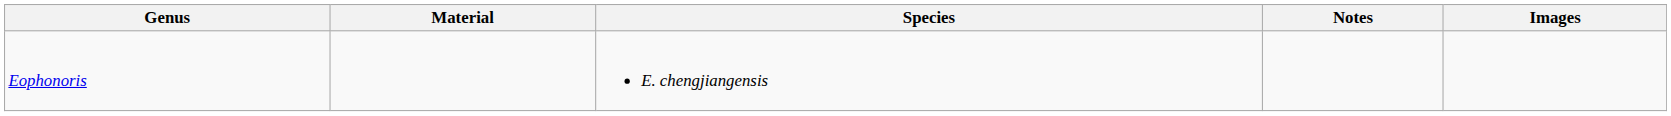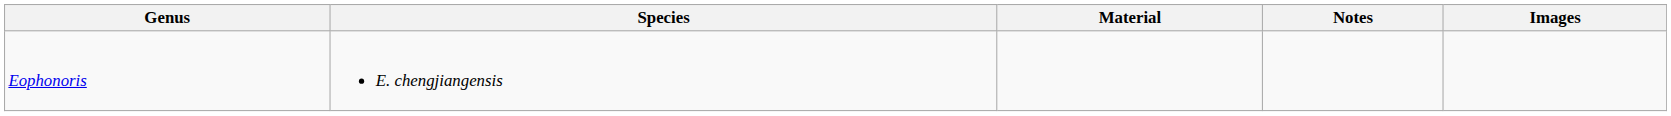 <table class="wikitable" style="margin:auto;width:100%;">
 <tr>
 <th>Genus</th>
+<th>Species</th>
 <th>Material</th>
-<th>Species</th>
 <th>Notes</th>
 <th>Images</th>
 </tr>
 <tr>
 <td><br><em><a href='#'>Eophonoris</a></em></td>
+<td><br><ul><li><em>E. chengjiangensis</em></li></ul></td>
 <td></td>
-<td><br><ul><li><em>E. chengjiangensis</em></li></ul></td>
 <td></td>
 <td></td>
 </tr>
 </table>
